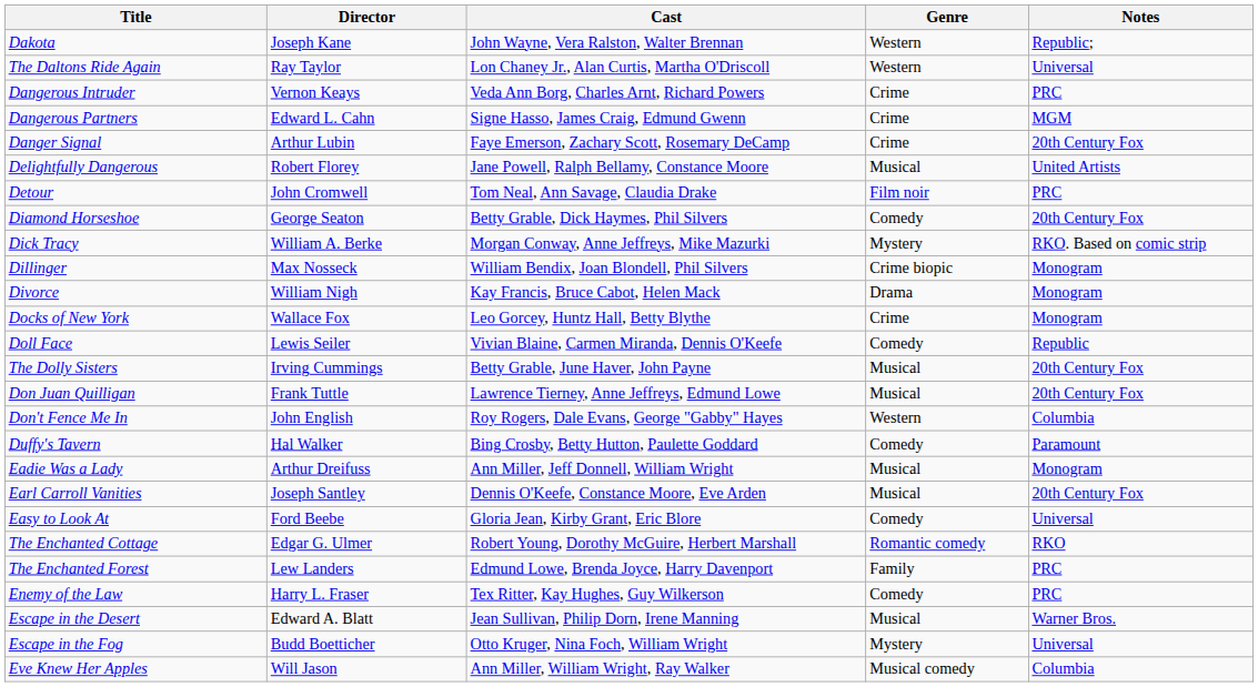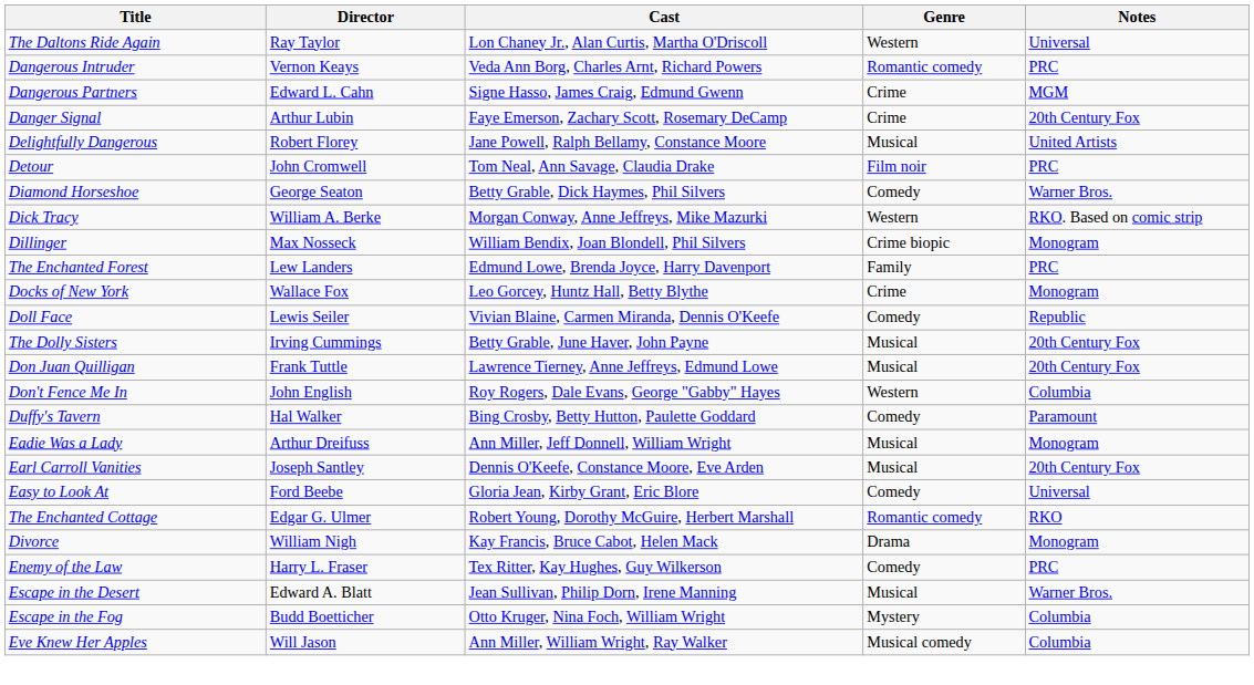 <table class="wikitable" style="width:100%;">
 <tr>
 <th style="width:21%;">Title</th>
 <th style="width:16%;">Director</th>
 <th style="width:32%;">Cast</th>
 <th style="width:13%;">Genre</th>
 <th style="width:18%;">Notes</th>
-</tr>
-<tr>
-<td><em><a href='#'>Dakota</a></em></td>
-<td><a href='#'>Joseph Kane</a></td>
-<td><a href='#'>John Wayne</a>, <a href='#'>Vera Ralston</a>, <a href='#'>Walter Brennan</a></td>
-<td>Western</td>
-<td><a href='#'>Republic</a>;</td>
 </tr>
 <tr>
 <td><em><a href='#'>The Daltons Ride Again</a></em></td>
 <td><a href='#'>Ray Taylor</a></td>
 <td><a href='#'>Lon Chaney Jr.</a>, <a href='#'>Alan Curtis</a>, <a href='#'>Martha O'Driscoll</a></td>
 <td>Western</td>
 <td><a href='#'>Universal</a></td>
 </tr>
 <tr>
 <td><em><a href='#'>Dangerous Intruder</a></em></td>
 <td><a href='#'>Vernon Keays</a></td>
 <td><a href='#'>Veda Ann Borg</a>, <a href='#'>Charles Arnt</a>, <a href='#'>Richard Powers</a></td>
-<td>Crime</td>
+<td><a href='#'>Romantic comedy</a></td>
 <td><a href='#'>PRC</a></td>
 </tr>
 <tr>
 <td><em><a href='#'>Dangerous Partners</a></em></td>
 <td><a href='#'>Edward L. Cahn</a></td>
 <td><a href='#'>Signe Hasso</a>, <a href='#'>James Craig</a>, <a href='#'>Edmund Gwenn</a></td>
 <td>Crime</td>
 <td><a href='#'>MGM</a></td>
 </tr>
 <tr>
 <td><em><a href='#'>Danger Signal</a></em></td>
 <td><a href='#'>Arthur Lubin</a></td>
 <td><a href='#'>Faye Emerson</a>, <a href='#'>Zachary Scott</a>, <a href='#'>Rosemary DeCamp</a></td>
 <td>Crime</td>
 <td><a href='#'>20th Century Fox</a></td>
 </tr>
 <tr>
 <td><em><a href='#'>Delightfully Dangerous</a></em></td>
 <td><a href='#'>Robert Florey</a></td>
 <td><a href='#'>Jane Powell</a>, <a href='#'>Ralph Bellamy</a>, <a href='#'>Constance Moore</a></td>
 <td>Musical</td>
 <td><a href='#'>United Artists</a></td>
 </tr>
 <tr>
 <td><em><a href='#'>Detour</a></em></td>
 <td><a href='#'>John Cromwell</a></td>
 <td><a href='#'>Tom Neal</a>, <a href='#'>Ann Savage</a>, <a href='#'>Claudia Drake</a></td>
 <td><a href='#'>Film noir</a></td>
 <td><a href='#'>PRC</a></td>
 </tr>
 <tr>
 <td><em><a href='#'>Diamond Horseshoe</a></em></td>
 <td><a href='#'>George Seaton</a></td>
 <td><a href='#'>Betty Grable</a>, <a href='#'>Dick Haymes</a>, <a href='#'>Phil Silvers</a></td>
 <td>Comedy</td>
-<td><a href='#'>20th Century Fox</a></td>
+<td><a href='#'>Warner Bros.</a></td>
 </tr>
 <tr>
 <td><em><a href='#'>Dick Tracy</a></em></td>
 <td><a href='#'>William A. Berke</a></td>
 <td><a href='#'>Morgan Conway</a>, <a href='#'>Anne Jeffreys</a>, <a href='#'>Mike Mazurki</a></td>
-<td>Mystery</td>
+<td>Western</td>
 <td><a href='#'>RKO</a>. Based on <a href='#'>comic strip</a></td>
 </tr>
 <tr>
 <td><em><a href='#'>Dillinger</a></em></td>
 <td><a href='#'>Max Nosseck</a></td>
 <td><a href='#'>William Bendix</a>, <a href='#'>Joan Blondell</a>, <a href='#'>Phil Silvers</a></td>
 <td>Crime biopic</td>
 <td><a href='#'>Monogram</a></td>
 </tr>
 <tr>
-<td><em><a href='#'>Divorce</a></em></td>
-<td><a href='#'>William Nigh</a></td>
-<td><a href='#'>Kay Francis</a>, <a href='#'>Bruce Cabot</a>, <a href='#'>Helen Mack</a></td>
-<td>Drama</td>
-<td><a href='#'>Monogram</a></td>
+<td><em><a href='#'>The Enchanted Forest</a></em></td>
+<td><a href='#'>Lew Landers</a></td>
+<td><a href='#'>Edmund Lowe</a>, <a href='#'>Brenda Joyce</a>, <a href='#'>Harry Davenport</a></td>
+<td>Family</td>
+<td><a href='#'>PRC</a></td>
 </tr>
 <tr>
 <td><em><a href='#'>Docks of New York</a></em></td>
 <td><a href='#'>Wallace Fox</a></td>
 <td><a href='#'>Leo Gorcey</a>, <a href='#'>Huntz Hall</a>, <a href='#'>Betty Blythe</a></td>
 <td>Crime</td>
 <td><a href='#'>Monogram</a></td>
 </tr>
 <tr>
 <td><em><a href='#'>Doll Face</a></em></td>
 <td><a href='#'>Lewis Seiler</a></td>
 <td><a href='#'>Vivian Blaine</a>, <a href='#'>Carmen Miranda</a>, <a href='#'>Dennis O'Keefe</a></td>
 <td>Comedy</td>
 <td><a href='#'>Republic</a></td>
 </tr>
 <tr>
 <td><em><a href='#'>The Dolly Sisters</a></em></td>
 <td><a href='#'>Irving Cummings</a></td>
 <td><a href='#'>Betty Grable</a>, <a href='#'>June Haver</a>, <a href='#'>John Payne</a></td>
 <td>Musical</td>
 <td><a href='#'>20th Century Fox</a></td>
 </tr>
 <tr>
 <td><em><a href='#'>Don Juan Quilligan</a></em></td>
 <td><a href='#'>Frank Tuttle</a></td>
 <td><a href='#'>Lawrence Tierney</a>, <a href='#'>Anne Jeffreys</a>, <a href='#'>Edmund Lowe</a></td>
 <td>Musical</td>
 <td><a href='#'>20th Century Fox</a></td>
 </tr>
 <tr>
 <td><em><a href='#'>Don't Fence Me In</a></em></td>
 <td><a href='#'>John English</a></td>
 <td><a href='#'>Roy Rogers</a>, <a href='#'>Dale Evans</a>, <a href='#'>George "Gabby" Hayes</a></td>
 <td>Western</td>
 <td><a href='#'>Columbia</a></td>
 </tr>
 <tr>
 <td><em><a href='#'>Duffy's Tavern</a></em></td>
 <td><a href='#'>Hal Walker</a></td>
 <td><a href='#'>Bing Crosby</a>, <a href='#'>Betty Hutton</a>, <a href='#'>Paulette Goddard</a></td>
 <td>Comedy</td>
 <td><a href='#'>Paramount</a></td>
 </tr>
 <tr>
 <td><em><a href='#'>Eadie Was a Lady</a></em></td>
 <td><a href='#'>Arthur Dreifuss</a></td>
 <td><a href='#'>Ann Miller</a>, <a href='#'>Jeff Donnell</a>, <a href='#'>William Wright</a></td>
 <td>Musical</td>
 <td><a href='#'>Monogram</a></td>
 </tr>
 <tr>
 <td><em><a href='#'>Earl Carroll Vanities</a></em></td>
 <td><a href='#'>Joseph Santley</a></td>
 <td><a href='#'>Dennis O'Keefe</a>, <a href='#'>Constance Moore</a>, <a href='#'>Eve Arden</a></td>
 <td>Musical</td>
 <td><a href='#'>20th Century Fox</a></td>
 </tr>
 <tr>
 <td><em><a href='#'>Easy to Look At</a></em></td>
 <td><a href='#'>Ford Beebe</a></td>
 <td><a href='#'>Gloria Jean</a>, <a href='#'>Kirby Grant</a>, <a href='#'>Eric Blore</a></td>
 <td>Comedy</td>
 <td><a href='#'>Universal</a></td>
 </tr>
 <tr>
 <td><em><a href='#'>The Enchanted Cottage</a></em></td>
 <td><a href='#'>Edgar G. Ulmer</a></td>
 <td><a href='#'>Robert Young</a>, <a href='#'>Dorothy McGuire</a>, <a href='#'>Herbert Marshall</a></td>
 <td><a href='#'>Romantic comedy</a></td>
 <td><a href='#'>RKO</a></td>
 </tr>
 <tr>
-<td><em><a href='#'>The Enchanted Forest</a></em></td>
-<td><a href='#'>Lew Landers</a></td>
-<td><a href='#'>Edmund Lowe</a>, <a href='#'>Brenda Joyce</a>, <a href='#'>Harry Davenport</a></td>
-<td>Family</td>
-<td><a href='#'>PRC</a></td>
+<td><em><a href='#'>Divorce</a></em></td>
+<td><a href='#'>William Nigh</a></td>
+<td><a href='#'>Kay Francis</a>, <a href='#'>Bruce Cabot</a>, <a href='#'>Helen Mack</a></td>
+<td>Drama</td>
+<td><a href='#'>Monogram</a></td>
 </tr>
 <tr>
 <td><em><a href='#'>Enemy of the Law</a></em></td>
 <td><a href='#'>Harry L. Fraser</a></td>
 <td><a href='#'>Tex Ritter</a>, <a href='#'>Kay Hughes</a>, <a href='#'>Guy Wilkerson</a></td>
 <td>Comedy</td>
 <td><a href='#'>PRC</a></td>
 </tr>
 <tr>
 <td><em><a href='#'>Escape in the Desert</a></em></td>
 <td>Edward A. Blatt</td>
 <td><a href='#'>Jean Sullivan</a>, <a href='#'>Philip Dorn</a>, <a href='#'>Irene Manning</a></td>
 <td>Musical</td>
 <td><a href='#'>Warner Bros.</a></td>
 </tr>
 <tr>
 <td><em><a href='#'>Escape in the Fog</a></em></td>
 <td><a href='#'>Budd Boetticher</a></td>
 <td><a href='#'>Otto Kruger</a>, <a href='#'>Nina Foch</a>, <a href='#'>William Wright</a></td>
 <td>Mystery</td>
-<td><a href='#'>Universal</a></td>
+<td><a href='#'>Columbia</a></td>
 </tr>
 <tr>
 <td><em><a href='#'>Eve Knew Her Apples</a></em></td>
 <td><a href='#'>Will Jason</a></td>
 <td><a href='#'>Ann Miller</a>, <a href='#'>William Wright</a>, <a href='#'>Ray Walker</a></td>
 <td>Musical comedy</td>
 <td><a href='#'>Columbia</a></td>
 </tr>
 </table>
